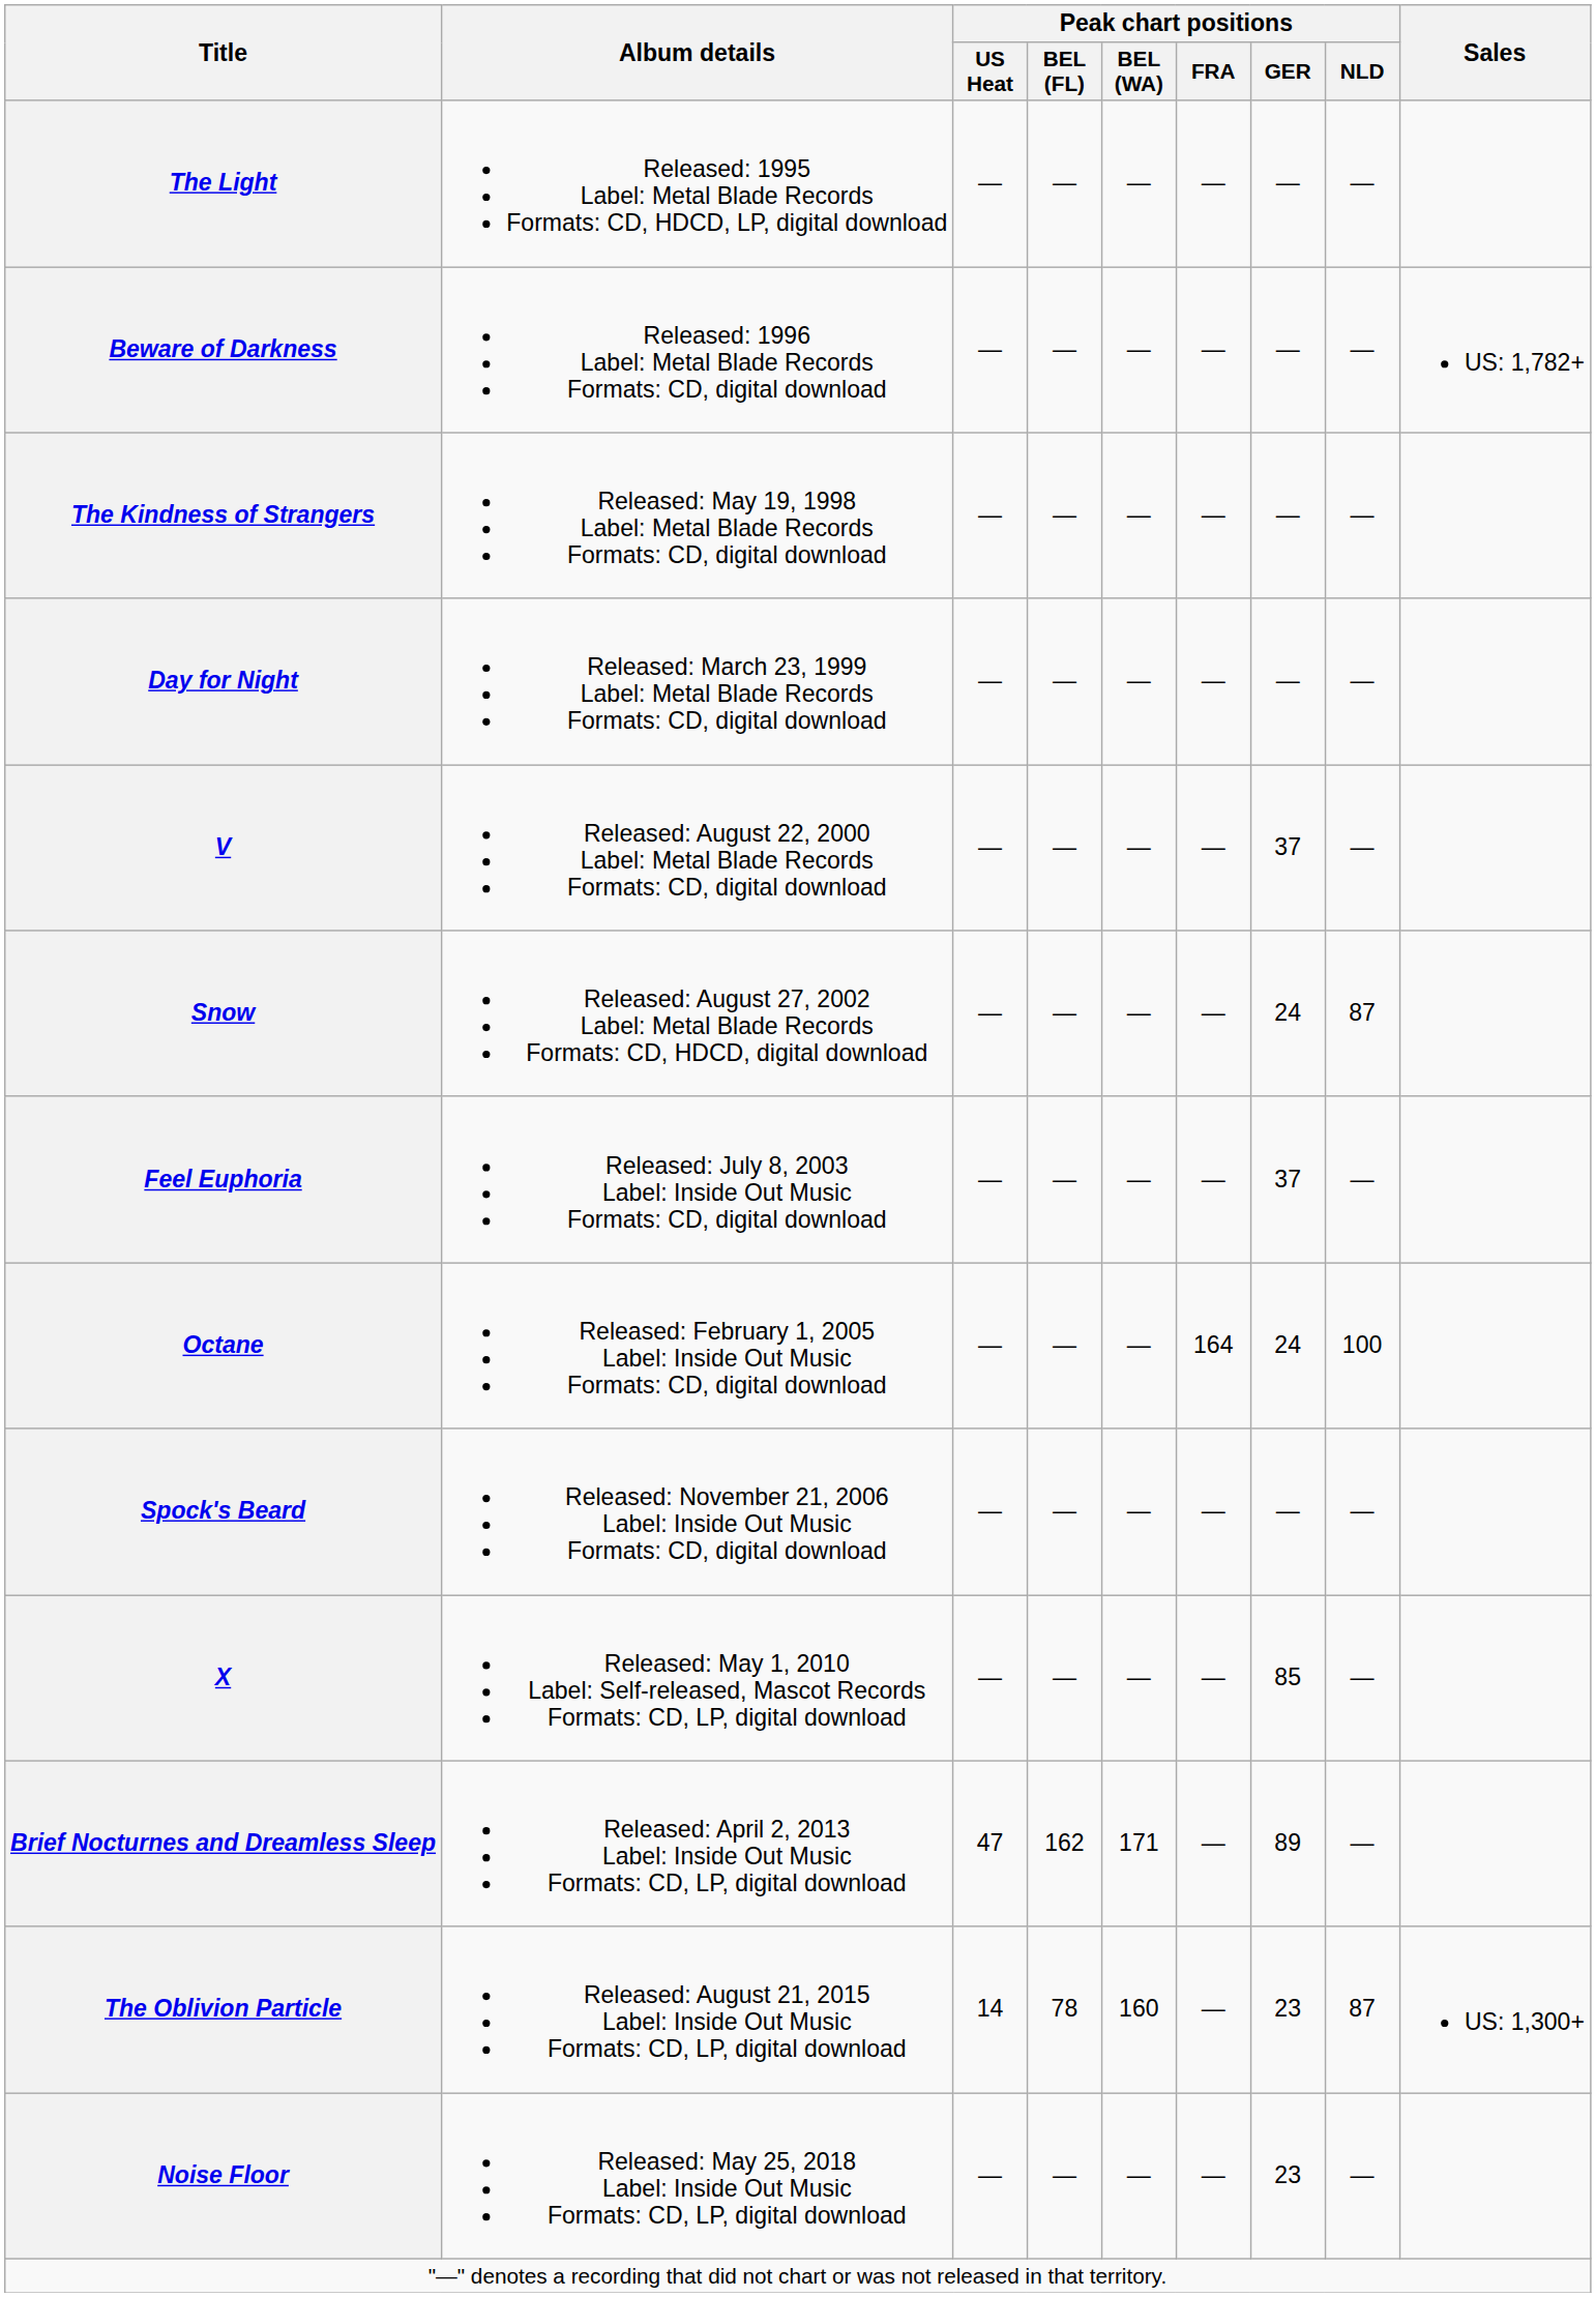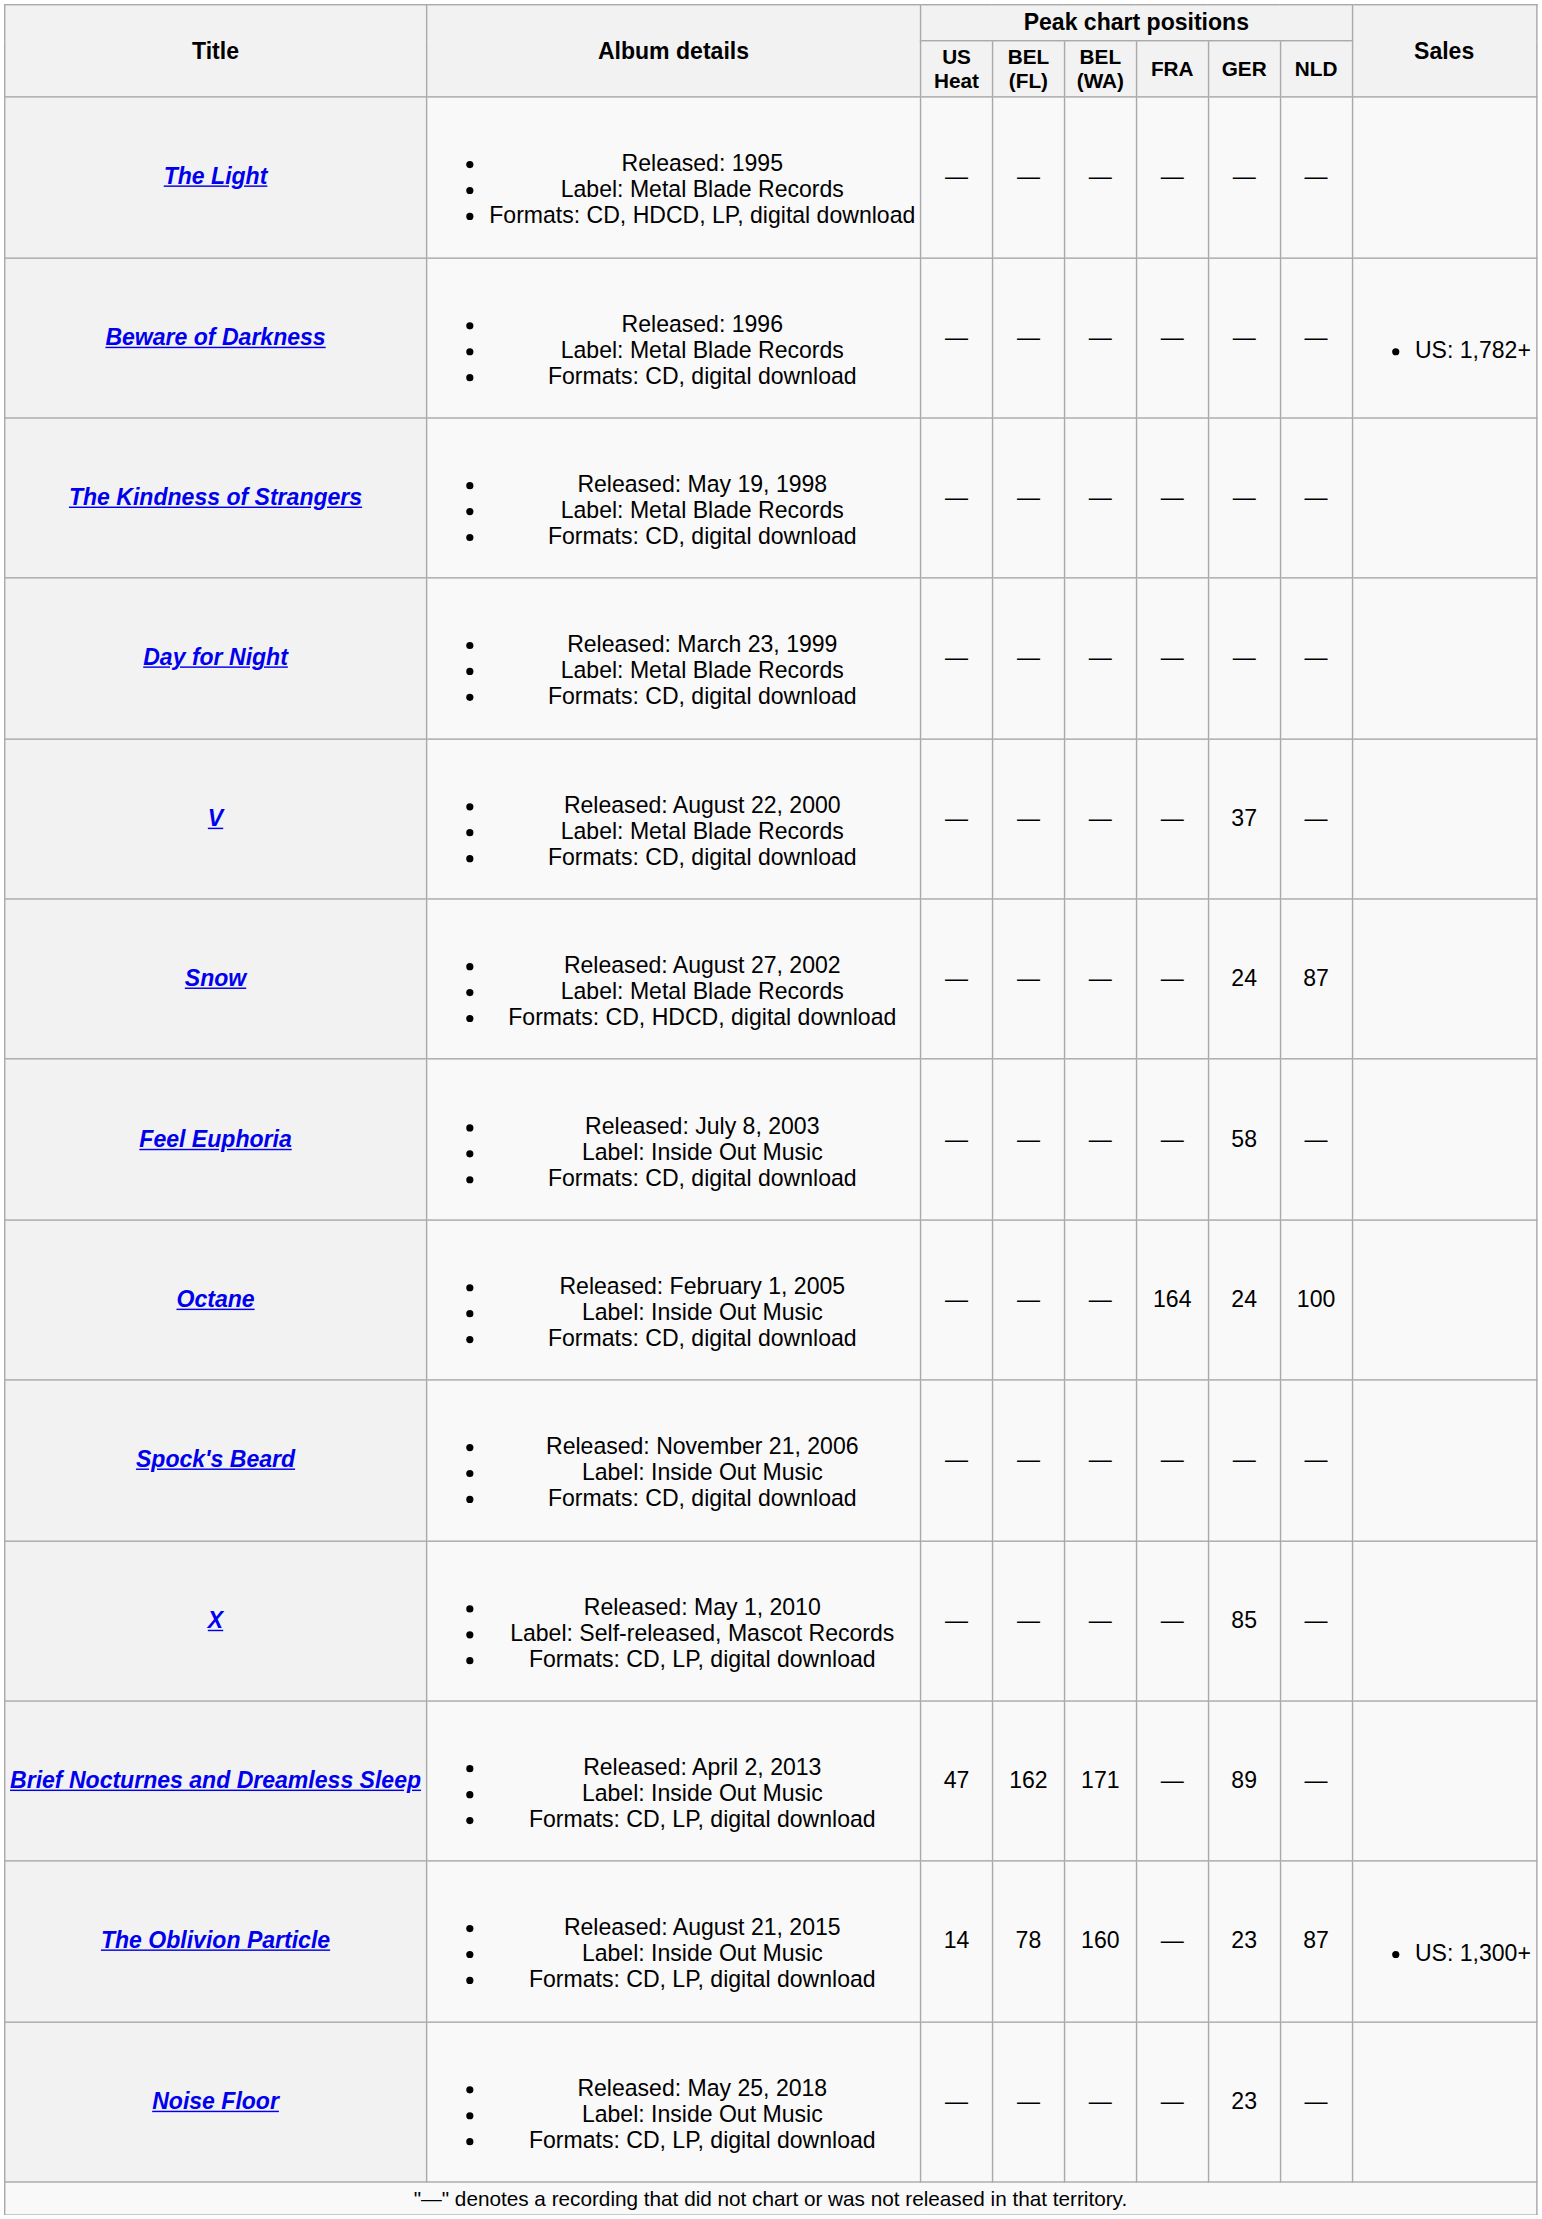 <table class="wikitable plainrowheaders" style="text-align:center;">
 <tr>
 <th scope="col" rowspan="2">Title</th>
 <th scope="col" rowspan="2">Album details</th>
 <th scope="col" colspan="6">Peak chart positions</th>
 <th scope="col" rowspan="2">Sales</th>
 </tr>
 <tr>
 <th scope="col" style="width:3em;font-size:90%;">US Heat<br></th>
 <th scope="col" style="width:3em;font-size:90%;">BEL (FL)<br></th>
 <th scope="col" style="width:3em;font-size:90%;">BEL (WA)<br></th>
 <th scope="col" style="width:3em;font-size:90%;">FRA<br></th>
 <th scope="col" style="width:3em;font-size:90%;">GER<br></th>
 <th scope="col" style="width:3em;font-size:90%;">NLD<br></th>
 </tr>
 <tr>
 <th scope="row"><em><a href='#'>The Light</a></em></th>
 <td><br><ul><li>Released: 1995</li><li>Label: Metal Blade Records</li><li>Formats: CD, HDCD, LP, digital download</li></ul></td>
 <td>—</td>
 <td>—</td>
 <td>—</td>
 <td>—</td>
 <td>—</td>
 <td>—</td>
 <td></td>
 </tr>
 <tr>
 <th scope="row"><em><a href='#'>Beware of Darkness</a></em></th>
 <td><br><ul><li>Released: 1996</li><li>Label: Metal Blade Records</li><li>Formats: CD, digital download</li></ul></td>
 <td>—</td>
 <td>—</td>
 <td>—</td>
 <td>—</td>
 <td>—</td>
 <td>—</td>
 <td><br><ul><li>US: 1,782+</li></ul></td>
 </tr>
 <tr>
 <th scope="row"><em><a href='#'>The Kindness of Strangers</a></em></th>
 <td><br><ul><li>Released:  May 19, 1998</li><li>Label: Metal Blade Records</li><li>Formats: CD, digital download</li></ul></td>
 <td>—</td>
 <td>—</td>
 <td>—</td>
 <td>—</td>
 <td>—</td>
 <td>—</td>
 <td></td>
 </tr>
 <tr>
 <th scope="row"><em><a href='#'>Day for Night</a></em></th>
 <td><br><ul><li>Released: March 23, 1999</li><li>Label: Metal Blade Records</li><li>Formats: CD, digital download</li></ul></td>
 <td>—</td>
 <td>—</td>
 <td>—</td>
 <td>—</td>
 <td>—</td>
 <td>—</td>
 <td></td>
 </tr>
 <tr>
 <th scope="row"><em><a href='#'>V</a></em></th>
 <td><br><ul><li>Released: August 22, 2000</li><li>Label: Metal Blade Records</li><li>Formats: CD, digital download</li></ul></td>
 <td>—</td>
 <td>—</td>
 <td>—</td>
 <td>—</td>
 <td>37</td>
 <td>—</td>
 <td></td>
 </tr>
 <tr>
 <th scope="row"><em><a href='#'>Snow</a></em></th>
 <td><br><ul><li>Released: August 27, 2002</li><li>Label: Metal Blade Records</li><li>Formats: CD, HDCD, digital download</li></ul></td>
 <td>—</td>
 <td>—</td>
 <td>—</td>
 <td>—</td>
 <td>24</td>
 <td>87</td>
 <td></td>
 </tr>
 <tr>
 <th scope="row"><em><a href='#'>Feel Euphoria</a></em></th>
 <td><br><ul><li>Released: July 8, 2003</li><li>Label: Inside Out Music</li><li>Formats: CD, digital download</li></ul></td>
 <td>—</td>
 <td>—</td>
 <td>—</td>
 <td>—</td>
-<td>37</td>
+<td>58</td>
 <td>—</td>
 <td></td>
 </tr>
 <tr>
 <th scope="row"><em><a href='#'>Octane</a></em></th>
 <td><br><ul><li>Released: February 1, 2005</li><li>Label: Inside Out Music</li><li>Formats: CD, digital download</li></ul></td>
 <td>—</td>
 <td>—</td>
 <td>—</td>
 <td>164</td>
 <td>24</td>
 <td>100</td>
 <td></td>
 </tr>
 <tr>
 <th scope="row"><em><a href='#'>Spock's Beard</a></em></th>
 <td><br><ul><li>Released: November 21, 2006</li><li>Label: Inside Out Music</li><li>Formats: CD, digital download</li></ul></td>
 <td>—</td>
 <td>—</td>
 <td>—</td>
 <td>—</td>
 <td>—</td>
 <td>—</td>
 <td></td>
 </tr>
 <tr>
 <th scope="row"><em><a href='#'>X</a></em></th>
 <td><br><ul><li>Released: May 1, 2010</li><li>Label: Self-released, Mascot Records</li><li>Formats: CD, LP, digital download</li></ul></td>
 <td>—</td>
 <td>—</td>
 <td>—</td>
 <td>—</td>
 <td>85</td>
 <td>—</td>
 <td></td>
 </tr>
 <tr>
 <th scope="row"><em><a href='#'>Brief Nocturnes and Dreamless Sleep</a></em></th>
 <td><br><ul><li>Released: April 2, 2013</li><li>Label: Inside Out Music</li><li>Formats: CD, LP, digital download</li></ul></td>
 <td>47</td>
 <td>162</td>
 <td>171</td>
 <td>—</td>
 <td>89</td>
 <td>—</td>
 <td></td>
 </tr>
 <tr>
 <th scope="row"><em><a href='#'>The Oblivion Particle</a></em></th>
 <td><br><ul><li>Released: August 21, 2015</li><li>Label: Inside Out Music</li><li>Formats: CD, LP, digital download</li></ul></td>
 <td>14</td>
 <td>78</td>
 <td>160</td>
 <td>—</td>
 <td>23</td>
 <td>87</td>
 <td><br><ul><li>US: 1,300+</li></ul></td>
 </tr>
 <tr>
 <th scope="row"><em><a href='#'>Noise Floor</a></em></th>
 <td><br><ul><li>Released: May 25, 2018</li><li>Label: Inside Out Music</li><li>Formats: CD, LP, digital download</li></ul></td>
 <td>—</td>
 <td>—</td>
 <td>—</td>
 <td>—</td>
 <td>23</td>
 <td>—</td>
 <td></td>
 </tr>
 <tr>
 <td colspan="10" style="font-size:90%">"—" denotes a recording that did not chart or was not released in that territory.</td>
 </tr>
 </table>
